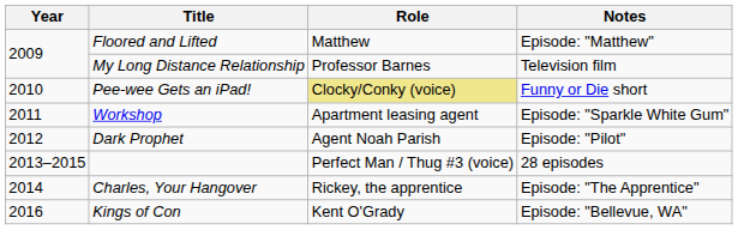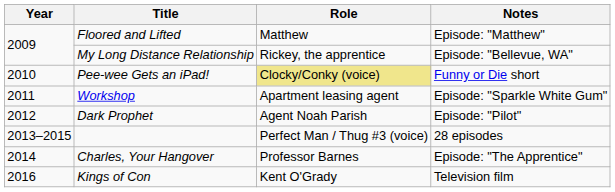 <table class="wikitable sortable">
 <tr>
 <th>Year</th>
 <th>Title</th>
 <th>Role</th>
 <th class="unsortable">Notes</th>
 </tr>
 <tr>
 <td rowspan=2>2009</td>
 <td><em>Floored and Lifted</em></td>
 <td>Matthew</td>
 <td>Episode: "Matthew"</td>
 </tr>
 <tr>
 <td><em>My Long Distance Relationship</em></td>
-<td>Professor Barnes</td>
-<td>Television film</td>
+<td>Rickey, the apprentice</td>
+<td>Episode: "Bellevue, WA"</td>
 </tr>
 <tr>
 <td>2010</td>
 <td><em>Pee-wee Gets an iPad!</em></td>
 <td style="background: khaki;">Clocky/Conky (voice)</td>
 <td><a href='#'>Funny or Die</a> short</td>
 </tr>
 <tr>
 <td>2011</td>
 <td><em><a href='#'>Workshop</a></em></td>
 <td>Apartment leasing agent</td>
 <td>Episode: "Sparkle White Gum"</td>
 </tr>
 <tr>
 <td>2012</td>
 <td><em>Dark Prophet</em></td>
 <td>Agent Noah Parish</td>
 <td>Episode: "Pilot"</td>
 </tr>
 <tr>
 <td>2013–2015</td>
 <td><em></em></td>
 <td>Perfect Man / Thug #3 (voice)</td>
 <td>28 episodes</td>
 </tr>
 <tr>
 <td>2014</td>
 <td><em>Charles, Your Hangover</em></td>
-<td>Rickey, the apprentice</td>
+<td>Professor Barnes</td>
 <td>Episode: "The Apprentice"</td>
 </tr>
 <tr>
 <td>2016</td>
 <td><em>Kings of Con</em></td>
 <td>Kent O'Grady</td>
-<td>Episode: "Bellevue, WA"</td>
+<td>Television film</td>
 </tr>
 </table>
